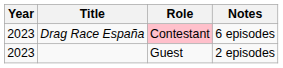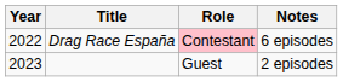 <table class="wikitable">
 <tr>
 <th>Year</th>
 <th>Title</th>
 <th>Role</th>
 <th>Notes</th>
 </tr>
 <tr>
-<td>2023</td>
+<td>2022</td>
 <td><em>Drag Race España</em></td>
 <td style="background: pink;">Contestant</td>
 <td>6 episodes</td>
 </tr>
 <tr>
 <td>2023</td>
 <td></td>
 <td>Guest</td>
 <td>2 episodes</td>
 </tr>
 </table>
